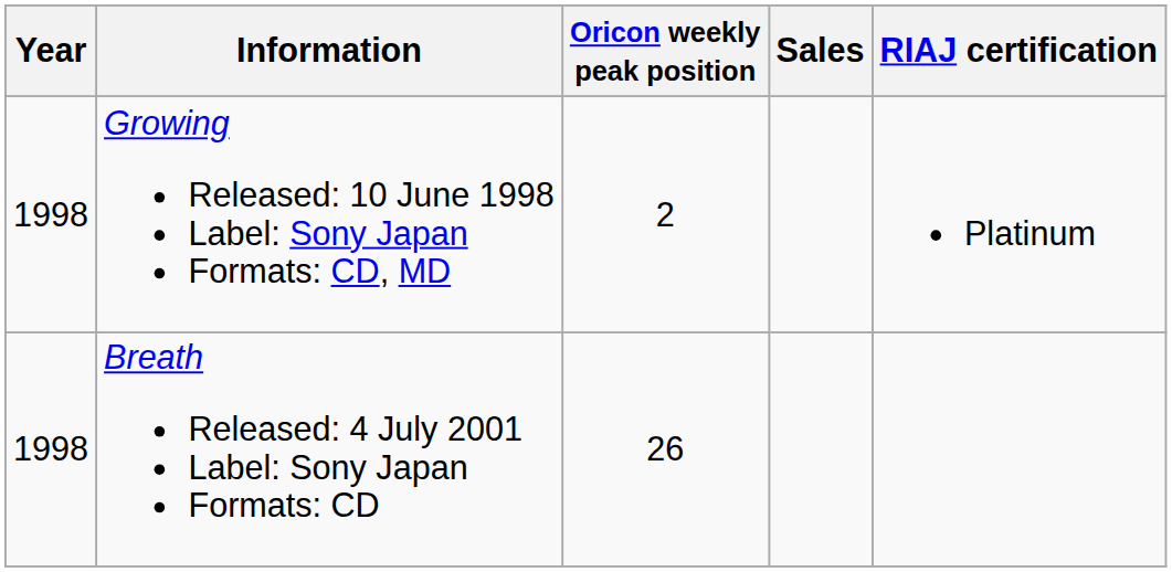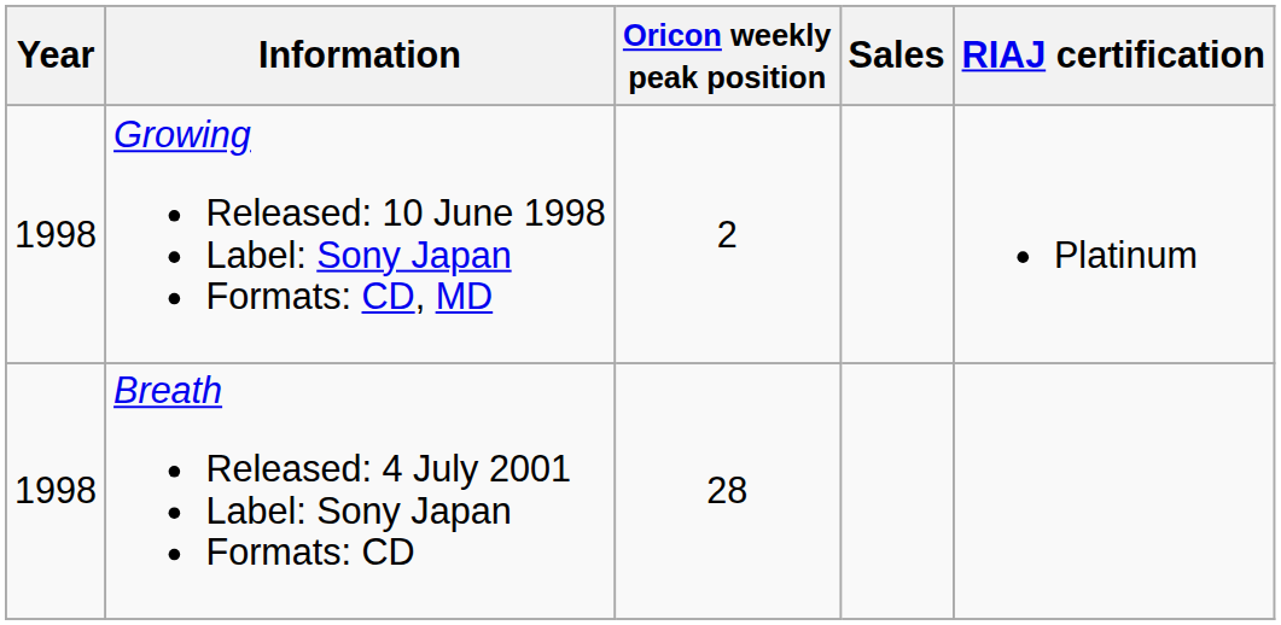 <table class="wikitable">
 <tr>
 <th>Year</th>
 <th>Information</th>
 <th><small><a href='#'>Oricon</a> weekly<br>peak position</small></th>
 <th>Sales<br></th>
 <th><a href='#'>RIAJ</a> certification</th>
 </tr>
 <tr>
 <td>1998</td>
 <td><em><a href='#'>Growing</a></em><br><ul><li>Released: 10 June 1998</li><li>Label: <a href='#'>Sony Japan</a></li><li>Formats: <a href='#'>CD</a>, <a href='#'>MD</a></li></ul></td>
 <td style="text-align:center;">2</td>
 <td align="left"></td>
 <td align="left"><br><ul><li>Platinum</li></ul></td>
 </tr>
 <tr>
 <td>1998</td>
 <td><em><a href='#'>Breath</a></em><br><ul><li>Released: 4 July 2001</li><li>Label: Sony Japan</li><li>Formats: CD</li></ul></td>
-<td style="text-align:center;">26</td>
+<td style="text-align:center;">28</td>
 <td align="left"></td>
 <td align="left"></td>
 </tr>
 </table>
